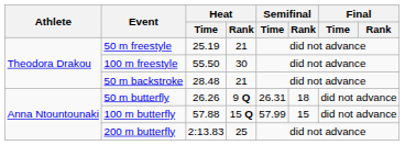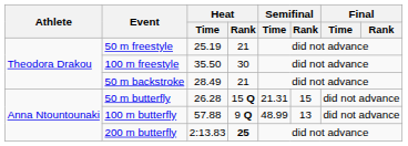 <table class=wikitable style="font-size:90%">
 <tr>
 <th rowspan="2">Athlete</th>
 <th rowspan="2">Event</th>
 <th colspan="2">Heat</th>
 <th colspan="2">Semifinal</th>
 <th colspan="2">Final</th>
 </tr>
 <tr style="font-size:95%">
 <th>Time</th>
 <th>Rank</th>
 <th>Time</th>
 <th>Rank</th>
 <th>Time</th>
 <th>Rank</th>
 </tr>
 <tr align=center>
 <td align=left rowspan=3><a href='#'>Theodora Drakou</a></td>
 <td align=left><a href='#'>50 m freestyle</a></td>
 <td>25.19</td>
 <td>21</td>
 <td colspan=4>did not advance</td>
 </tr>
 <tr align=center>
 <td align=left><a href='#'>100 m freestyle</a></td>
-<td>55.50</td>
+<td>35.50</td>
 <td>30</td>
 <td colspan=4>did not advance</td>
 </tr>
 <tr align=center>
 <td align=left><a href='#'>50 m backstroke</a></td>
-<td>28.48</td>
+<td>28.49</td>
 <td>21</td>
 <td colspan=4>did not advance</td>
 </tr>
 <tr align=center>
 <td align=left rowspan=3><a href='#'>Anna Ntountounaki</a></td>
 <td align=left><a href='#'>50 m butterfly</a></td>
-<td>26.26</td>
-<td>9 <strong>Q</strong></td>
-<td>26.31</td>
-<td>18</td>
+<td>26.28</td>
+<td>15 <strong>Q</strong></td>
+<td>21.31</td>
+<td>15</td>
 <td colspan=2>did not advance</td>
 </tr>
 <tr align=center>
 <td align=left><a href='#'>100 m butterfly</a></td>
 <td>57.88</td>
-<td>15 <strong>Q</strong></td>
-<td>57.99</td>
-<td>15</td>
+<td>9 <strong>Q</strong></td>
+<td>48.99</td>
+<td>13</td>
 <td colspan=2>did not advance</td>
 </tr>
 <tr align=center>
 <td align=left><a href='#'>200 m butterfly</a></td>
 <td>2:13.83</td>
-<td>25</td>
+<td><strong>25</strong></td>
 <td colspan=4>did not advance</td>
 </tr>
 </table>
